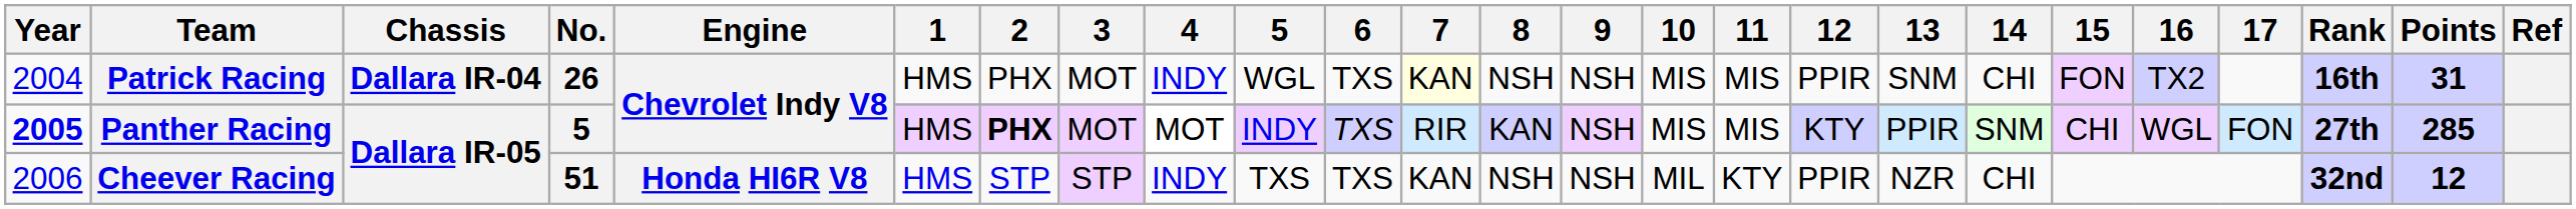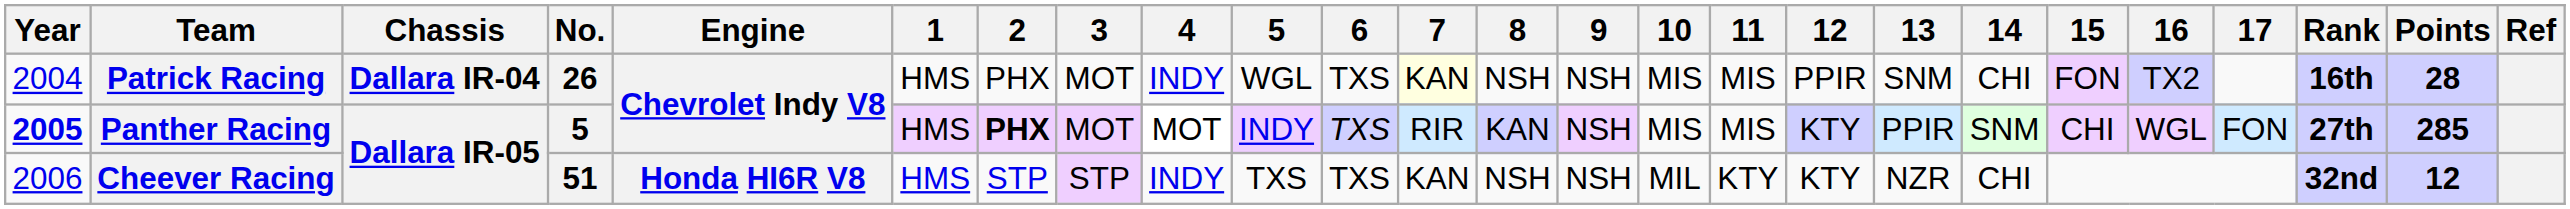 <table class="wikitable" style="text-align:center; font-size:85%">
 <tr>
 <th>Year</th>
 <th>Team</th>
 <th>Chassis</th>
 <th>No.</th>
 <th>Engine</th>
 <th>1</th>
 <th>2</th>
 <th>3</th>
 <th>4</th>
 <th>5</th>
 <th>6</th>
 <th>7</th>
 <th>8</th>
 <th>9</th>
 <th>10</th>
 <th>11</th>
 <th>12</th>
 <th>13</th>
 <th>14</th>
 <th>15</th>
 <th>16</th>
 <th>17</th>
 <th>Rank</th>
 <th>Points</th>
 <th>Ref</th>
 </tr>
 <tr>
 <td><a href='#'>2004</a></td>
 <th nowrap><a href='#'>Patrick Racing</a></th>
 <th nowrap><a href='#'>Dallara</a> IR-04</th>
 <th>26</th>
 <th rowspan=2><a href='#'>Chevrolet</a> Indy <a href='#'>V8</a></th>
 <td>HMS</td>
 <td>PHX</td>
 <td>MOT</td>
 <td><a href='#'>INDY</a></td>
 <td>WGL</td>
 <td>TXS</td>
 <td style="background: lightyellow;">KAN</td>
 <td>NSH</td>
 <td>NSH</td>
 <td>MIS</td>
 <td>MIS</td>
 <td>PPIR</td>
 <td>SNM</td>
 <td>CHI</td>
 <td style="background:#EFCFFF;">FON<br></td>
 <td style="background:#CFCFFF;">TX2<br></td>
 <td></td>
 <th style="background:#CFCFFF;">16th</th>
-<th style="background:#CFCFFF;">31</th>
+<th style="background:#CFCFFF;">28</th>
 <th></th>
 </tr>
 <tr>
 <td><strong><a href='#'>2005</a></strong></td>
 <th nowrap><a href='#'>Panther Racing</a></th>
 <th rowspan=2 nowrap><a href='#'>Dallara</a> IR-05</th>
 <th>5</th>
 <td style="background:#EFCFFF;">HMS<br></td>
 <td style="background:#EFCFFF;"><strong>PHX<br></strong></td>
 <td style="background:#EFCFFF;">MOT<br></td>
 <td style="background:#FFFFFF;">MOT<br></td>
 <td style="background:#EFCFFF;"><a href='#'>INDY</a><br></td>
 <td style="background:#CFCFFF;"><em>TXS</em><br></td>
 <td style="background:#CFEAFF;">RIR<br></td>
 <td style="background:#CFCFFF;">KAN<br></td>
 <td style="background:#EFCFFF;">NSH<br></td>
 <td>MIS</td>
 <td>MIS</td>
 <td style="background:#CFCFFF;">KTY<br></td>
 <td style="background:#CFEAFF;">PPIR<br></td>
 <td style="background:#DFFFDF;">SNM<br></td>
 <td style="background:#EFCFFF;">CHI<br></td>
 <td style="background:#EFCFFF;">WGL<br></td>
 <td style="background:#CFEAFF;">FON<br></td>
 <th style="background:#CFCFFF;">27th</th>
 <th style="background:#CFCFFF;">285</th>
 <th></th>
 </tr>
 <tr>
 <td><a href='#'>2006</a></td>
 <th nowrap><a href='#'>Cheever Racing</a></th>
 <th>51</th>
 <th nowrap><a href='#'>Honda</a> <a href='#'>HI6R</a> <a href='#'>V8</a></th>
 <td><a href='#'>HMS</a></td>
 <td><a href='#'>STP</a></td>
 <td style="background:#EFCFFF;">STP<br></td>
 <td><a href='#'>INDY</a></td>
 <td>TXS</td>
 <td>TXS</td>
 <td>KAN</td>
 <td>NSH</td>
 <td>NSH</td>
 <td>MIL</td>
 <td>KTY</td>
-<td>PPIR</td>
+<td>KTY</td>
 <td>NZR</td>
 <td>CHI</td>
 <td colspan=3></td>
 <th style="background:#CFCFFF;">32nd</th>
 <th style="background:#CFCFFF;">12</th>
 <th></th>
 </tr>
 </table>
